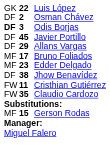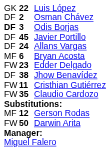 <table style = "font-size: 90%" cellspacing = "0" cellpadding = "0">
 <tr>
 <td colspan = 4></td>
 </tr>
 <tr>
 <th style="width:25px;"></th>
 <th style="width:25px;"></th>
 </tr>
 <tr>
 <td>GK</td>
 <td><strong>22</strong></td>
 <td> <a href='#'>Luis López</a></td>
 <td></td>
 <td></td>
 </tr>
 <tr>
 <td>DF</td>
 <td><strong>2</strong></td>
 <td> <a href='#'>Osman Chávez</a></td>
 </tr>
 <tr>
 <td><strong>DF</strong></td>
 <td><strong>3</strong></td>
 <td> <a href='#'>Odis Borjas</a></td>
 </tr>
 <tr>
 <td>DF</td>
 <td><strong>45</strong></td>
 <td> <a href='#'>Javier Portillo</a></td>
 </tr>
 <tr>
 <td>DF</td>
-<td><strong>29</strong></td>
+<td><strong>24</strong></td>
 <td> <a href='#'>Allans Vargas</a></td>
 <td></td>
 <td></td>
 </tr>
 <tr>
 <td>MF</td>
-<td><strong>17</strong></td>
-<td> <a href='#'>Bruno Foliados</a></td>
+<td><strong>6</strong></td>
+<td> <a href='#'>Bryan Acosta</a></td>
 <td></td>
 <td></td>
 </tr>
 <tr>
-<td>MF</td>
+<td>FW</td>
 <td><strong>23</strong></td>
 <td> <a href='#'>Edder Delgado</a></td>
 </tr>
 <tr>
 <td>DF</td>
 <td><strong>38</strong></td>
 <td> <a href='#'>Jhow Benavídez</a></td>
 </tr>
 <tr>
 <td>FW</td>
 <td><strong>11</strong></td>
 <td> <a href='#'>Cristhian Gutiérrez</a></td>
 <td></td>
 <td></td>
 </tr>
 <tr>
 <td>FW</td>
 <td><strong>35</strong></td>
 <td> <a href='#'>Claudio Cardozo</a></td>
 <td></td>
 <td></td>
 </tr>
 <tr>
 <td colspan = 3><strong>Substitutions:</strong></td>
 </tr>
 <tr>
 <td>MF</td>
-<td><strong>15</strong></td>
+<td><strong>12</strong></td>
 <td> <a href='#'>Gerson Rodas</a></td>
+<td></td>
+<td></td>
+</tr>
+<tr>
+<td>FW</td>
+<td><strong>50</strong></td>
+<td> <a href='#'>Darwin Arita</a></td>
 <td></td>
 <td></td>
 </tr>
 <tr>
 <td colspan = 3><strong>Manager:</strong></td>
 </tr>
 <tr>
 <td colspan = 3> <a href='#'>Miguel Falero</a></td>
 </tr>
 </table>
